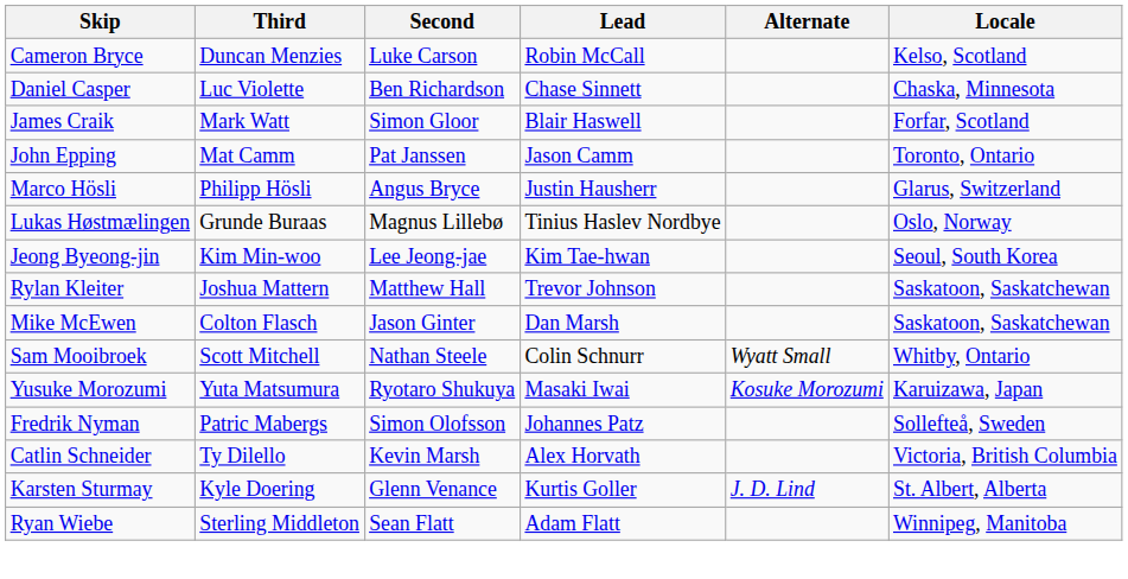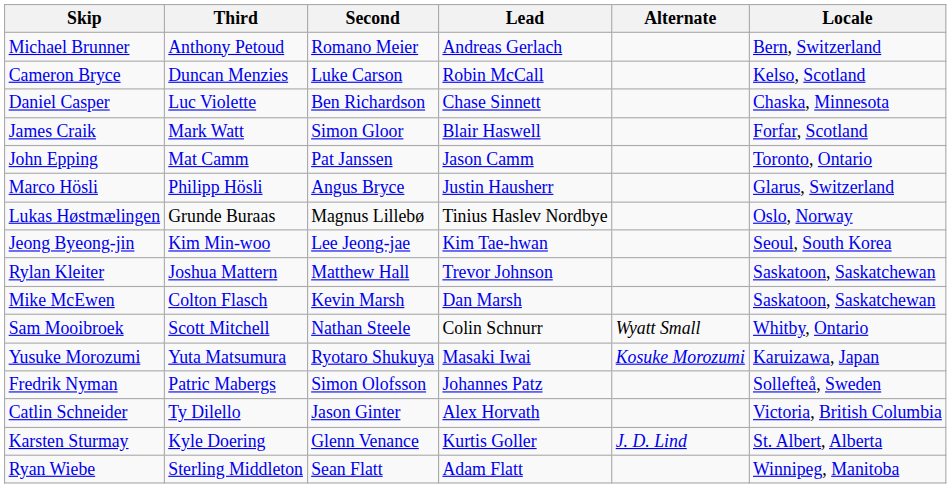 <table class=wikitable>
 <tr>
 <th scope="col">Skip</th>
 <th scope="col">Third</th>
 <th scope="col">Second</th>
 <th scope="col">Lead</th>
 <th scope="col">Alternate</th>
 <th scope="col">Locale</th>
+</tr>
+<tr>
+<td><a href='#'>Michael Brunner</a></td>
+<td><a href='#'>Anthony Petoud</a></td>
+<td><a href='#'>Romano Meier</a></td>
+<td><a href='#'>Andreas Gerlach</a></td>
+<td></td>
+<td> <a href='#'>Bern</a>, <a href='#'>Switzerland</a></td>
 </tr>
 <tr>
 <td><a href='#'>Cameron Bryce</a></td>
 <td><a href='#'>Duncan Menzies</a></td>
 <td><a href='#'>Luke Carson</a></td>
 <td><a href='#'>Robin McCall</a></td>
 <td></td>
 <td> <a href='#'>Kelso</a>, <a href='#'>Scotland</a></td>
 </tr>
 <tr>
 <td><a href='#'>Daniel Casper</a></td>
 <td><a href='#'>Luc Violette</a></td>
 <td><a href='#'>Ben Richardson</a></td>
 <td><a href='#'>Chase Sinnett</a></td>
 <td></td>
 <td> <a href='#'>Chaska</a>, <a href='#'>Minnesota</a></td>
 </tr>
 <tr>
 <td><a href='#'>James Craik</a></td>
 <td><a href='#'>Mark Watt</a></td>
 <td><a href='#'>Simon Gloor</a></td>
 <td><a href='#'>Blair Haswell</a></td>
 <td></td>
 <td> <a href='#'>Forfar</a>, <a href='#'>Scotland</a></td>
 </tr>
 <tr>
 <td><a href='#'>John Epping</a></td>
 <td><a href='#'>Mat Camm</a></td>
 <td><a href='#'>Pat Janssen</a></td>
 <td><a href='#'>Jason Camm</a></td>
 <td></td>
 <td> <a href='#'>Toronto</a>, <a href='#'>Ontario</a></td>
 </tr>
 <tr>
 <td><a href='#'>Marco Hösli</a></td>
 <td><a href='#'>Philipp Hösli</a></td>
 <td><a href='#'>Angus Bryce</a></td>
 <td><a href='#'>Justin Hausherr</a></td>
 <td></td>
 <td> <a href='#'>Glarus</a>, <a href='#'>Switzerland</a></td>
 </tr>
 <tr>
 <td><a href='#'>Lukas Høstmælingen</a></td>
 <td>Grunde Buraas</td>
 <td>Magnus Lillebø</td>
 <td>Tinius Haslev Nordbye</td>
 <td></td>
 <td> <a href='#'>Oslo</a>, <a href='#'>Norway</a></td>
 </tr>
 <tr>
 <td><a href='#'>Jeong Byeong-jin</a></td>
 <td><a href='#'>Kim Min-woo</a></td>
 <td><a href='#'>Lee Jeong-jae</a></td>
 <td><a href='#'>Kim Tae-hwan</a></td>
 <td></td>
 <td> <a href='#'>Seoul</a>, <a href='#'>South Korea</a></td>
 </tr>
 <tr>
 <td><a href='#'>Rylan Kleiter</a></td>
 <td><a href='#'>Joshua Mattern</a></td>
 <td><a href='#'>Matthew Hall</a></td>
 <td><a href='#'>Trevor Johnson</a></td>
 <td></td>
 <td> <a href='#'>Saskatoon</a>, <a href='#'>Saskatchewan</a></td>
 </tr>
 <tr>
 <td><a href='#'>Mike McEwen</a></td>
 <td><a href='#'>Colton Flasch</a></td>
-<td><a href='#'>Jason Ginter</a></td>
+<td><a href='#'>Kevin Marsh</a></td>
 <td><a href='#'>Dan Marsh</a></td>
 <td></td>
 <td> <a href='#'>Saskatoon</a>, <a href='#'>Saskatchewan</a></td>
 </tr>
 <tr>
 <td><a href='#'>Sam Mooibroek</a></td>
 <td><a href='#'>Scott Mitchell</a></td>
 <td><a href='#'>Nathan Steele</a></td>
 <td>Colin Schnurr</td>
 <td><em>Wyatt Small</em></td>
 <td> <a href='#'>Whitby</a>, <a href='#'>Ontario</a></td>
 </tr>
 <tr>
 <td><a href='#'>Yusuke Morozumi</a></td>
 <td><a href='#'>Yuta Matsumura</a></td>
 <td><a href='#'>Ryotaro Shukuya</a></td>
 <td><a href='#'>Masaki Iwai</a></td>
 <td><em><a href='#'>Kosuke Morozumi</a></em></td>
 <td> <a href='#'>Karuizawa</a>, <a href='#'>Japan</a></td>
 </tr>
 <tr>
 <td><a href='#'>Fredrik Nyman</a></td>
 <td><a href='#'>Patric Mabergs</a></td>
 <td><a href='#'>Simon Olofsson</a></td>
 <td><a href='#'>Johannes Patz</a></td>
 <td></td>
 <td> <a href='#'>Sollefteå</a>, <a href='#'>Sweden</a></td>
 </tr>
 <tr>
 <td><a href='#'>Catlin Schneider</a></td>
 <td><a href='#'>Ty Dilello</a></td>
-<td><a href='#'>Kevin Marsh</a></td>
+<td><a href='#'>Jason Ginter</a></td>
 <td><a href='#'>Alex Horvath</a></td>
 <td></td>
 <td> <a href='#'>Victoria</a>, <a href='#'>British Columbia</a></td>
 </tr>
 <tr>
 <td><a href='#'>Karsten Sturmay</a></td>
 <td><a href='#'>Kyle Doering</a></td>
 <td><a href='#'>Glenn Venance</a></td>
 <td><a href='#'>Kurtis Goller</a></td>
 <td><em><a href='#'>J. D. Lind</a></em></td>
 <td> <a href='#'>St. Albert</a>, <a href='#'>Alberta</a></td>
 </tr>
 <tr>
 <td><a href='#'>Ryan Wiebe</a></td>
 <td><a href='#'>Sterling Middleton</a></td>
 <td><a href='#'>Sean Flatt</a></td>
 <td><a href='#'>Adam Flatt</a></td>
 <td></td>
 <td> <a href='#'>Winnipeg</a>, <a href='#'>Manitoba</a></td>
 </tr>
 </table>
